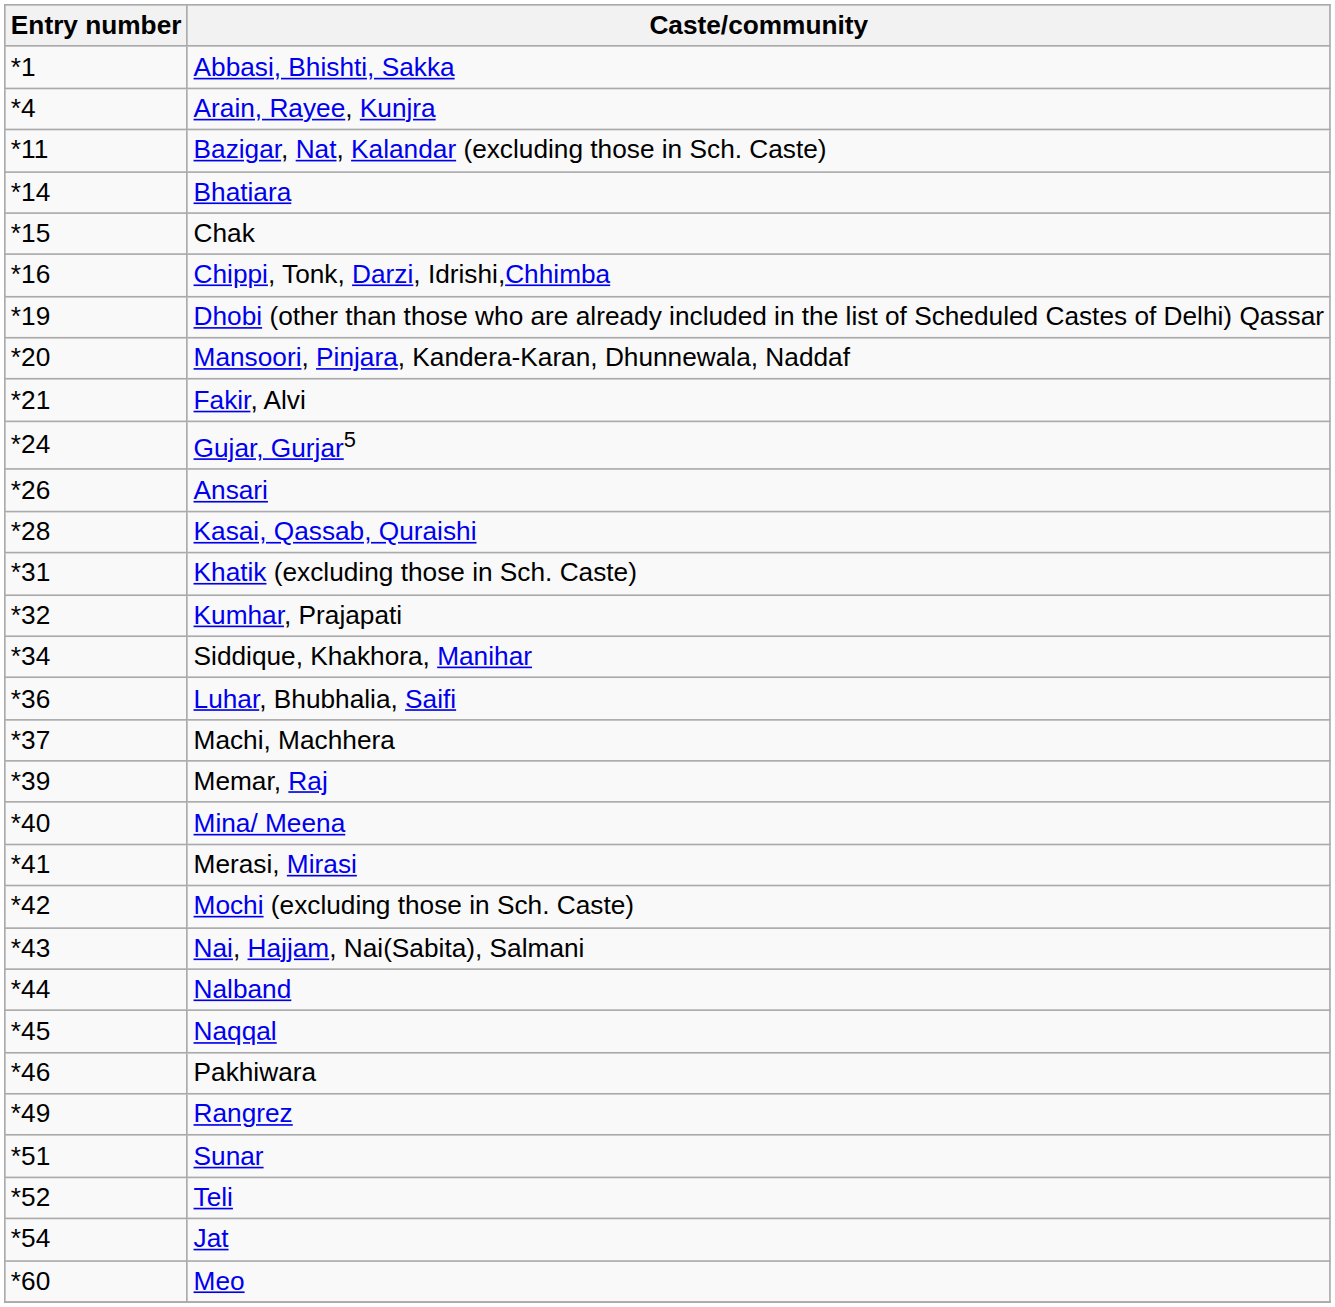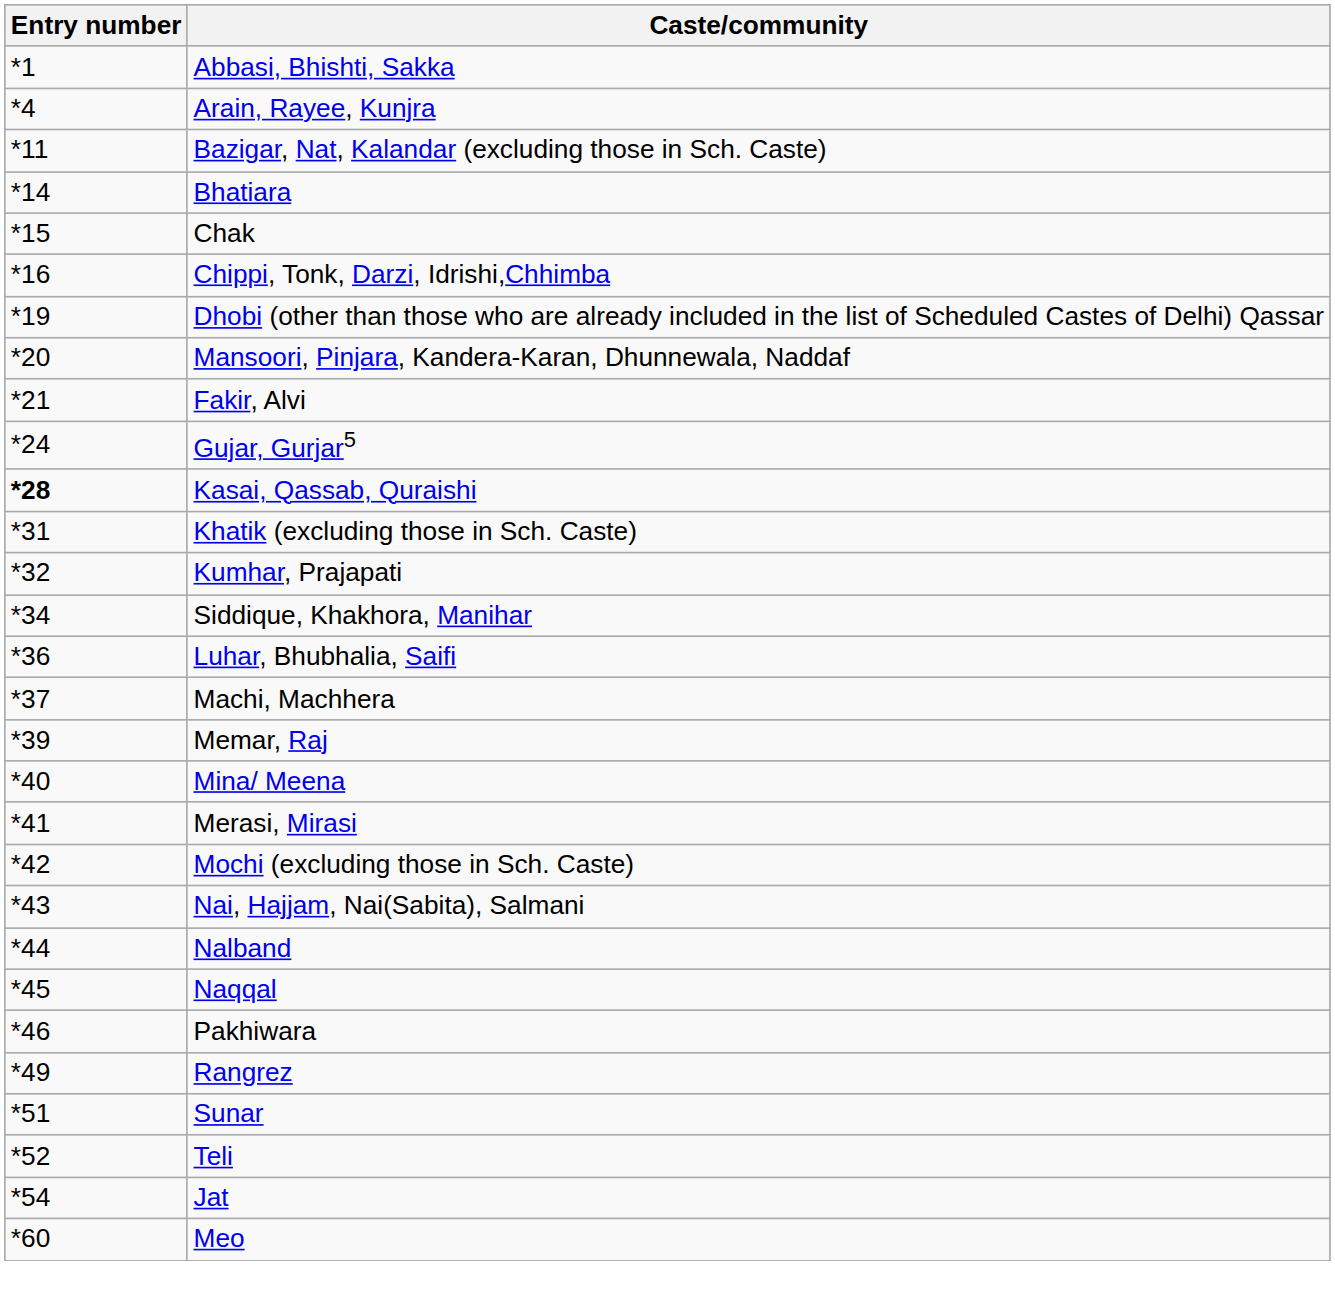 <table class="wikitable">
 <tr>
 <th>Entry number</th>
 <th>Caste/community</th>
 </tr>
 <tr>
 <td>*1</td>
 <td><a href='#'>Abbasi, Bhishti, Sakka</a></td>
 </tr>
 <tr>
 <td>*4</td>
 <td><a href='#'>Arain, Rayee</a>, <a href='#'>Kunjra</a></td>
 </tr>
 <tr>
 <td>*11</td>
 <td><a href='#'>Bazigar</a>, <a href='#'>Nat</a>, <a href='#'>Kalandar</a> (excluding those in Sch. Caste)</td>
 </tr>
 <tr>
 <td>*14</td>
 <td><a href='#'>Bhatiara</a></td>
 </tr>
 <tr>
 <td>*15</td>
 <td>Chak</td>
 </tr>
 <tr>
 <td>*16</td>
 <td><a href='#'>Chippi</a>, Tonk, <a href='#'>Darzi</a>, Idrishi,<a href='#'>Chhimba</a></td>
 </tr>
 <tr>
 <td>*19</td>
 <td><a href='#'>Dhobi</a> (other than those who are already included in the list of Scheduled Castes of Delhi) Qassar</td>
 </tr>
 <tr>
 <td>*20</td>
 <td><a href='#'>Mansoori</a>, <a href='#'>Pinjara</a>, Kandera-Karan, Dhunnewala, Naddaf</td>
 </tr>
 <tr>
 <td>*21</td>
 <td><a href='#'>Fakir</a>, Alvi</td>
 </tr>
 <tr>
 <td>*24</td>
 <td><a href='#'>Gujar, Gurjar</a><sup>5</sup> </td>
 </tr>
 <tr>
-<td>*26</td>
-<td><a href='#'>Ansari</a></td>
-</tr>
-<tr>
-<td>*28</td>
+<td><strong>*28</strong></td>
 <td><a href='#'>Kasai, Qassab, Quraishi</a></td>
 </tr>
 <tr>
 <td>*31</td>
 <td><a href='#'>Khatik</a> (excluding those in Sch. Caste)</td>
 </tr>
 <tr>
 <td>*32</td>
 <td><a href='#'>Kumhar</a>, Prajapati</td>
 </tr>
 <tr>
 <td>*34</td>
 <td>Siddique,  Khakhora, <a href='#'>Manihar</a></td>
 </tr>
 <tr>
 <td>*36</td>
 <td><a href='#'>Luhar</a>, Bhubhalia, <a href='#'>Saifi</a></td>
 </tr>
 <tr>
 <td>*37</td>
 <td>Machi, Machhera</td>
 </tr>
 <tr>
 <td>*39</td>
 <td>Memar, <a href='#'>Raj</a></td>
 </tr>
 <tr>
 <td>*40</td>
 <td><a href='#'>Mina/ Meena</a></td>
 </tr>
 <tr>
 <td>*41</td>
 <td>Merasi, <a href='#'>Mirasi</a></td>
 </tr>
 <tr>
 <td>*42</td>
 <td><a href='#'>Mochi</a> (excluding those in Sch. Caste)</td>
 </tr>
 <tr>
 <td>*43</td>
 <td><a href='#'>Nai</a>, <a href='#'>Hajjam</a>, Nai(Sabita), Salmani</td>
 </tr>
 <tr>
 <td>*44</td>
 <td><a href='#'>Nalband</a></td>
 </tr>
 <tr>
 <td>*45</td>
 <td><a href='#'>Naqqal</a></td>
 </tr>
 <tr>
 <td>*46</td>
 <td>Pakhiwara</td>
 </tr>
 <tr>
 <td>*49</td>
 <td><a href='#'>Rangrez</a></td>
 </tr>
 <tr>
 <td>*51</td>
 <td><a href='#'>Sunar</a></td>
 </tr>
 <tr>
 <td>*52</td>
 <td><a href='#'>Teli</a></td>
 </tr>
 <tr>
 <td>*54</td>
 <td><a href='#'>Jat</a></td>
 </tr>
 <tr>
 <td>*60</td>
 <td><a href='#'>Meo</a></td>
 </tr>
 <tr>
 </tr>
 </table>
